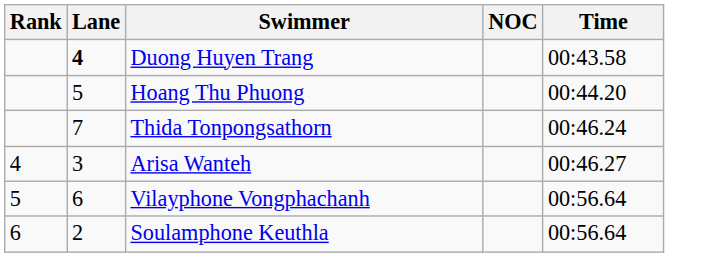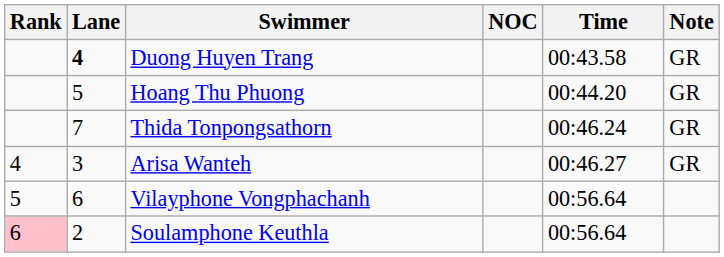 <table class="wikitable sortable" style="text-align:Left">
 <tr>
 <th width=10>Rank</th>
 <th width=10>Lane</th>
 <th width=250>Swimmer</th>
 <th width=10>NOC</th>
 <th width=80>Time</th>
+<th width=10>Note</th>
 </tr>
 <tr>
 <td></td>
 <td><strong>4</strong></td>
 <td><a href='#'>Duong Huyen Trang</a></td>
 <td></td>
 <td>00:43.58</td>
+<td>GR</td>
 </tr>
 <tr>
 <td></td>
 <td>5</td>
 <td><a href='#'>Hoang Thu Phuong</a></td>
 <td></td>
 <td>00:44.20</td>
+<td>GR</td>
 </tr>
 <tr>
 <td></td>
 <td>7</td>
 <td><a href='#'>Thida Tonpongsathorn</a></td>
 <td></td>
 <td>00:46.24</td>
+<td>GR</td>
 </tr>
 <tr>
 <td>4</td>
 <td>3</td>
 <td><a href='#'>Arisa Wanteh</a></td>
 <td></td>
 <td>00:46.27</td>
+<td>GR</td>
 </tr>
 <tr>
 <td>5</td>
 <td>6</td>
 <td><a href='#'>Vilayphone Vongphachanh</a></td>
 <td></td>
 <td>00:56.64</td>
+<td></td>
 </tr>
 <tr>
-<td>6</td>
+<td style="background: pink;">6</td>
 <td>2</td>
 <td><a href='#'>Soulamphone Keuthla</a></td>
 <td></td>
 <td>00:56.64</td>
+<td></td>
 </tr>
 </table>
